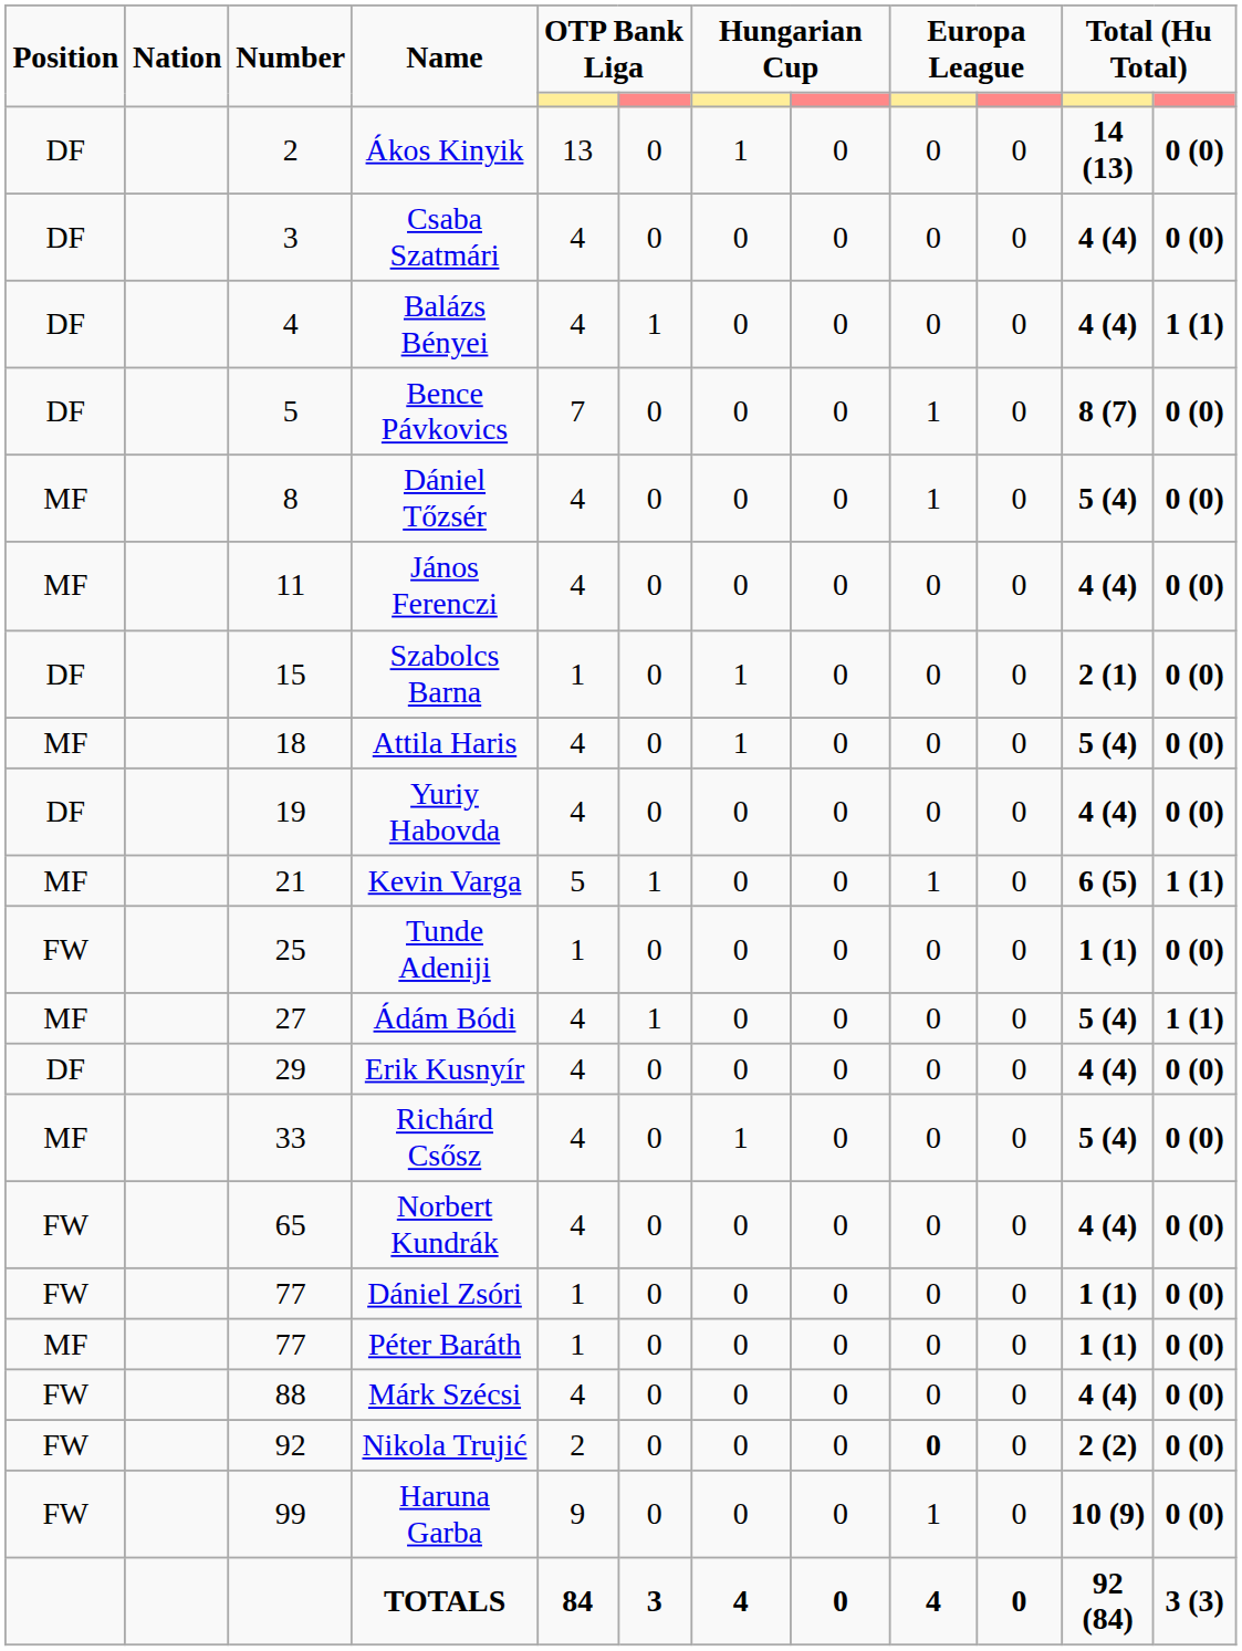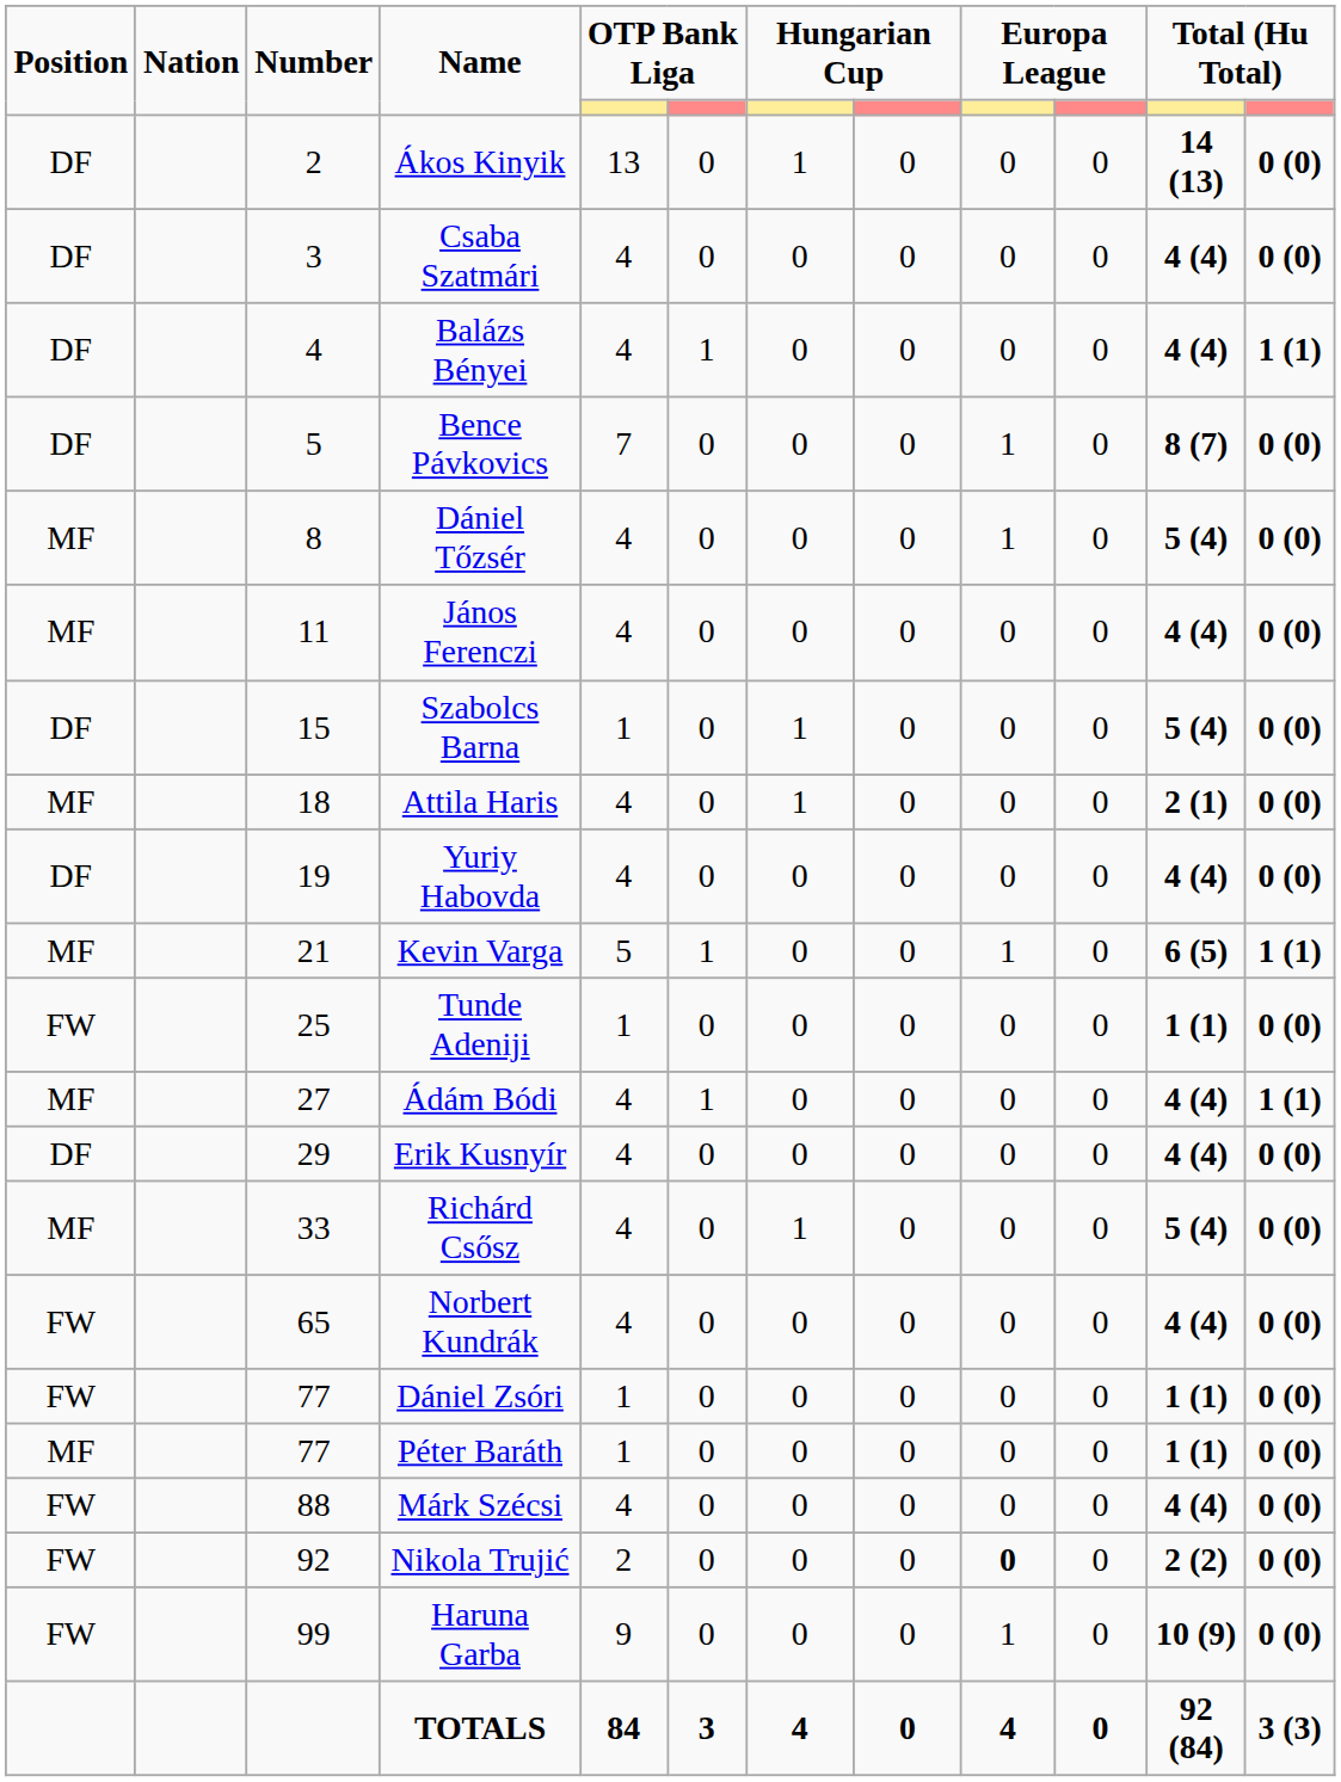 <table class="wikitable" style="font-size: 95%; text-align: center;">
 <tr style="text-align:center;">
 <td rowspan="2"  style="width:5%; "><strong>Position</strong></td>
 <td rowspan="2"  style="width:7%; "><strong>Nation</strong></td>
 <td rowspan="2"  style="width:5%; "><strong>Number</strong></td>
 <td rowspan="2"  style="width:15%; "><strong>Name</strong></td>
 <td colspan="2"><strong>OTP Bank Liga</strong></td>
 <td colspan="2"><strong>Hungarian Cup</strong></td>
 <td colspan="2"><strong>Europa League</strong></td>
 <td colspan="2"><strong>Total (Hu Total)</strong></td>
 </tr>
 <tr>
 <th style="width:60px; background:#fe9;"></th>
 <th style="width:60px; background:#ff8888;"></th>
 <th style="width:60px; background:#fe9;"></th>
 <th style="width:60px; background:#ff8888;"></th>
 <th style="width:60px; background:#fe9;"></th>
 <th style="width:60px; background:#ff8888;"></th>
 <th style="width:60px; background:#fe9;"></th>
 <th style="width:60px; background:#ff8888;"></th>
 </tr>
 <tr>
 <td>DF</td>
 <td></td>
 <td>2</td>
 <td><a href='#'>Ákos Kinyik</a></td>
 <td>13</td>
 <td>0</td>
 <td>1</td>
 <td>0</td>
 <td>0</td>
 <td>0</td>
 <td><strong>14 (13)</strong></td>
 <td><strong>0 (0)</strong></td>
 </tr>
 <tr>
 <td>DF</td>
 <td></td>
 <td>3</td>
 <td><a href='#'>Csaba Szatmári</a></td>
 <td>4</td>
 <td>0</td>
 <td>0</td>
 <td>0</td>
 <td>0</td>
 <td>0</td>
 <td><strong>4 (4)</strong></td>
 <td><strong>0 (0)</strong></td>
 </tr>
 <tr>
 <td>DF</td>
 <td></td>
 <td>4</td>
 <td><a href='#'>Balázs Bényei</a></td>
 <td>4</td>
 <td>1</td>
 <td>0</td>
 <td>0</td>
 <td>0</td>
 <td>0</td>
 <td><strong>4 (4)</strong></td>
 <td><strong>1 (1)</strong></td>
 </tr>
 <tr>
 <td>DF</td>
 <td></td>
 <td>5</td>
 <td><a href='#'>Bence Pávkovics</a></td>
 <td>7</td>
 <td>0</td>
 <td>0</td>
 <td>0</td>
 <td>1</td>
 <td>0</td>
 <td><strong>8 (7)</strong></td>
 <td><strong>0 (0)</strong></td>
 </tr>
 <tr>
 <td>MF</td>
 <td></td>
 <td>8</td>
 <td><a href='#'>Dániel Tőzsér</a></td>
 <td>4</td>
 <td>0</td>
 <td>0</td>
 <td>0</td>
 <td>1</td>
 <td>0</td>
 <td><strong>5 (4)</strong></td>
 <td><strong>0 (0)</strong></td>
 </tr>
 <tr>
 <td>MF</td>
 <td></td>
 <td>11</td>
 <td><a href='#'>János Ferenczi</a></td>
 <td>4</td>
 <td>0</td>
 <td>0</td>
 <td>0</td>
 <td>0</td>
 <td>0</td>
 <td><strong>4 (4)</strong></td>
 <td><strong>0 (0)</strong></td>
 </tr>
 <tr>
 <td>DF</td>
 <td></td>
 <td>15</td>
 <td><a href='#'>Szabolcs Barna</a></td>
 <td>1</td>
 <td>0</td>
 <td>1</td>
 <td>0</td>
 <td>0</td>
 <td>0</td>
-<td><strong>2 (1)</strong></td>
+<td><strong>5 (4)</strong></td>
 <td><strong>0 (0)</strong></td>
 </tr>
 <tr>
 <td>MF</td>
 <td></td>
 <td>18</td>
 <td><a href='#'>Attila Haris</a></td>
 <td>4</td>
 <td>0</td>
 <td>1</td>
 <td>0</td>
 <td>0</td>
 <td>0</td>
-<td><strong>5 (4)</strong></td>
+<td><strong>2 (1)</strong></td>
 <td><strong>0 (0)</strong></td>
 </tr>
 <tr>
 <td>DF</td>
 <td></td>
 <td>19</td>
 <td><a href='#'>Yuriy Habovda</a></td>
 <td>4</td>
 <td>0</td>
 <td>0</td>
 <td>0</td>
 <td>0</td>
 <td>0</td>
 <td><strong>4 (4)</strong></td>
 <td><strong>0 (0)</strong></td>
 </tr>
 <tr>
 <td>MF</td>
 <td></td>
 <td>21</td>
 <td><a href='#'>Kevin Varga</a></td>
 <td>5</td>
 <td>1</td>
 <td>0</td>
 <td>0</td>
 <td>1</td>
 <td>0</td>
 <td><strong>6 (5)</strong></td>
 <td><strong>1 (1)</strong></td>
 </tr>
 <tr>
 <td>FW</td>
 <td></td>
 <td>25</td>
 <td><a href='#'>Tunde Adeniji</a></td>
 <td>1</td>
 <td>0</td>
 <td>0</td>
 <td>0</td>
 <td>0</td>
 <td>0</td>
 <td><strong>1 (1)</strong></td>
 <td><strong>0 (0)</strong></td>
 </tr>
 <tr>
 <td>MF</td>
 <td></td>
 <td>27</td>
 <td><a href='#'>Ádám Bódi</a></td>
 <td>4</td>
 <td>1</td>
 <td>0</td>
 <td>0</td>
 <td>0</td>
 <td>0</td>
-<td><strong>5 (4)</strong></td>
+<td><strong>4 (4)</strong></td>
 <td><strong>1 (1)</strong></td>
 </tr>
 <tr>
 <td>DF</td>
 <td></td>
 <td>29</td>
 <td><a href='#'>Erik Kusnyír</a></td>
 <td>4</td>
 <td>0</td>
 <td>0</td>
 <td>0</td>
 <td>0</td>
 <td>0</td>
 <td><strong>4 (4)</strong></td>
 <td><strong>0 (0)</strong></td>
 </tr>
 <tr>
 <td>MF</td>
 <td></td>
 <td>33</td>
 <td><a href='#'>Richárd Csősz</a></td>
 <td>4</td>
 <td>0</td>
 <td>1</td>
 <td>0</td>
 <td>0</td>
 <td>0</td>
 <td><strong>5 (4)</strong></td>
 <td><strong>0 (0)</strong></td>
 </tr>
 <tr>
 <td>FW</td>
 <td></td>
 <td>65</td>
 <td><a href='#'>Norbert Kundrák</a></td>
 <td>4</td>
 <td>0</td>
 <td>0</td>
 <td>0</td>
 <td>0</td>
 <td>0</td>
 <td><strong>4 (4)</strong></td>
 <td><strong>0 (0)</strong></td>
 </tr>
 <tr>
 <td>FW</td>
 <td></td>
 <td>77</td>
 <td><a href='#'>Dániel Zsóri</a></td>
 <td>1</td>
 <td>0</td>
 <td>0</td>
 <td>0</td>
 <td>0</td>
 <td>0</td>
 <td><strong>1 (1)</strong></td>
 <td><strong>0 (0)</strong></td>
 </tr>
 <tr>
 <td>MF</td>
 <td></td>
 <td>77</td>
 <td><a href='#'>Péter Baráth</a></td>
 <td>1</td>
 <td>0</td>
 <td>0</td>
 <td>0</td>
 <td>0</td>
 <td>0</td>
 <td><strong>1 (1)</strong></td>
 <td><strong>0 (0)</strong></td>
 </tr>
 <tr>
 <td>FW</td>
 <td></td>
 <td>88</td>
 <td><a href='#'>Márk Szécsi</a></td>
 <td>4</td>
 <td>0</td>
 <td>0</td>
 <td>0</td>
 <td>0</td>
 <td>0</td>
 <td><strong>4 (4)</strong></td>
 <td><strong>0 (0)</strong></td>
 </tr>
 <tr>
 <td>FW</td>
 <td></td>
 <td>92</td>
 <td><a href='#'>Nikola Trujić</a></td>
 <td>2</td>
 <td>0</td>
 <td>0</td>
 <td>0</td>
 <td><strong>0</strong></td>
 <td>0</td>
 <td><strong>2 (2)</strong></td>
 <td><strong>0 (0)</strong></td>
 </tr>
 <tr>
 <td>FW</td>
 <td></td>
 <td>99</td>
 <td><a href='#'>Haruna Garba</a></td>
 <td>9</td>
 <td>0</td>
 <td>0</td>
 <td>0</td>
 <td>1</td>
 <td>0</td>
 <td><strong>10 (9)</strong></td>
 <td><strong>0 (0)</strong></td>
 </tr>
 <tr>
 <td></td>
 <td></td>
 <td></td>
 <td><strong>TOTALS</strong></td>
 <td><strong>84</strong></td>
 <td><strong>3</strong></td>
 <td><strong>4</strong></td>
 <td><strong>0</strong></td>
 <td><strong>4</strong></td>
 <td><strong>0</strong></td>
 <td><strong>92 (84)</strong></td>
 <td><strong>3 (3)</strong></td>
 </tr>
 </table>
